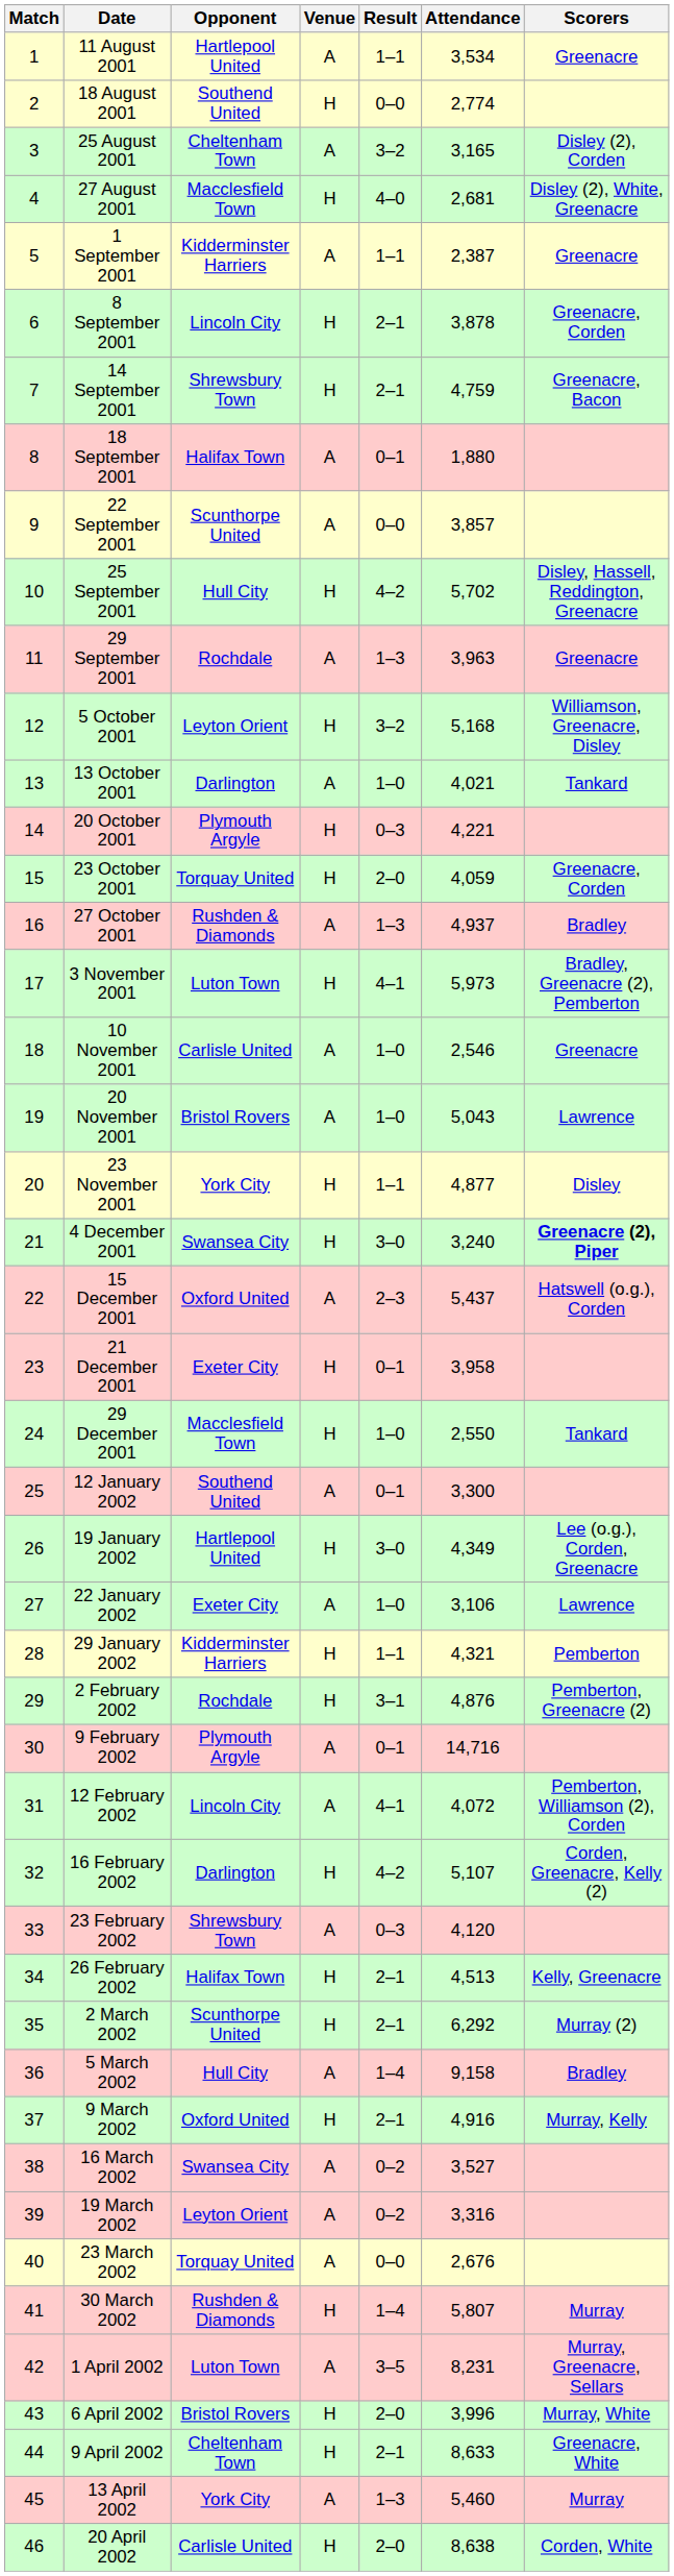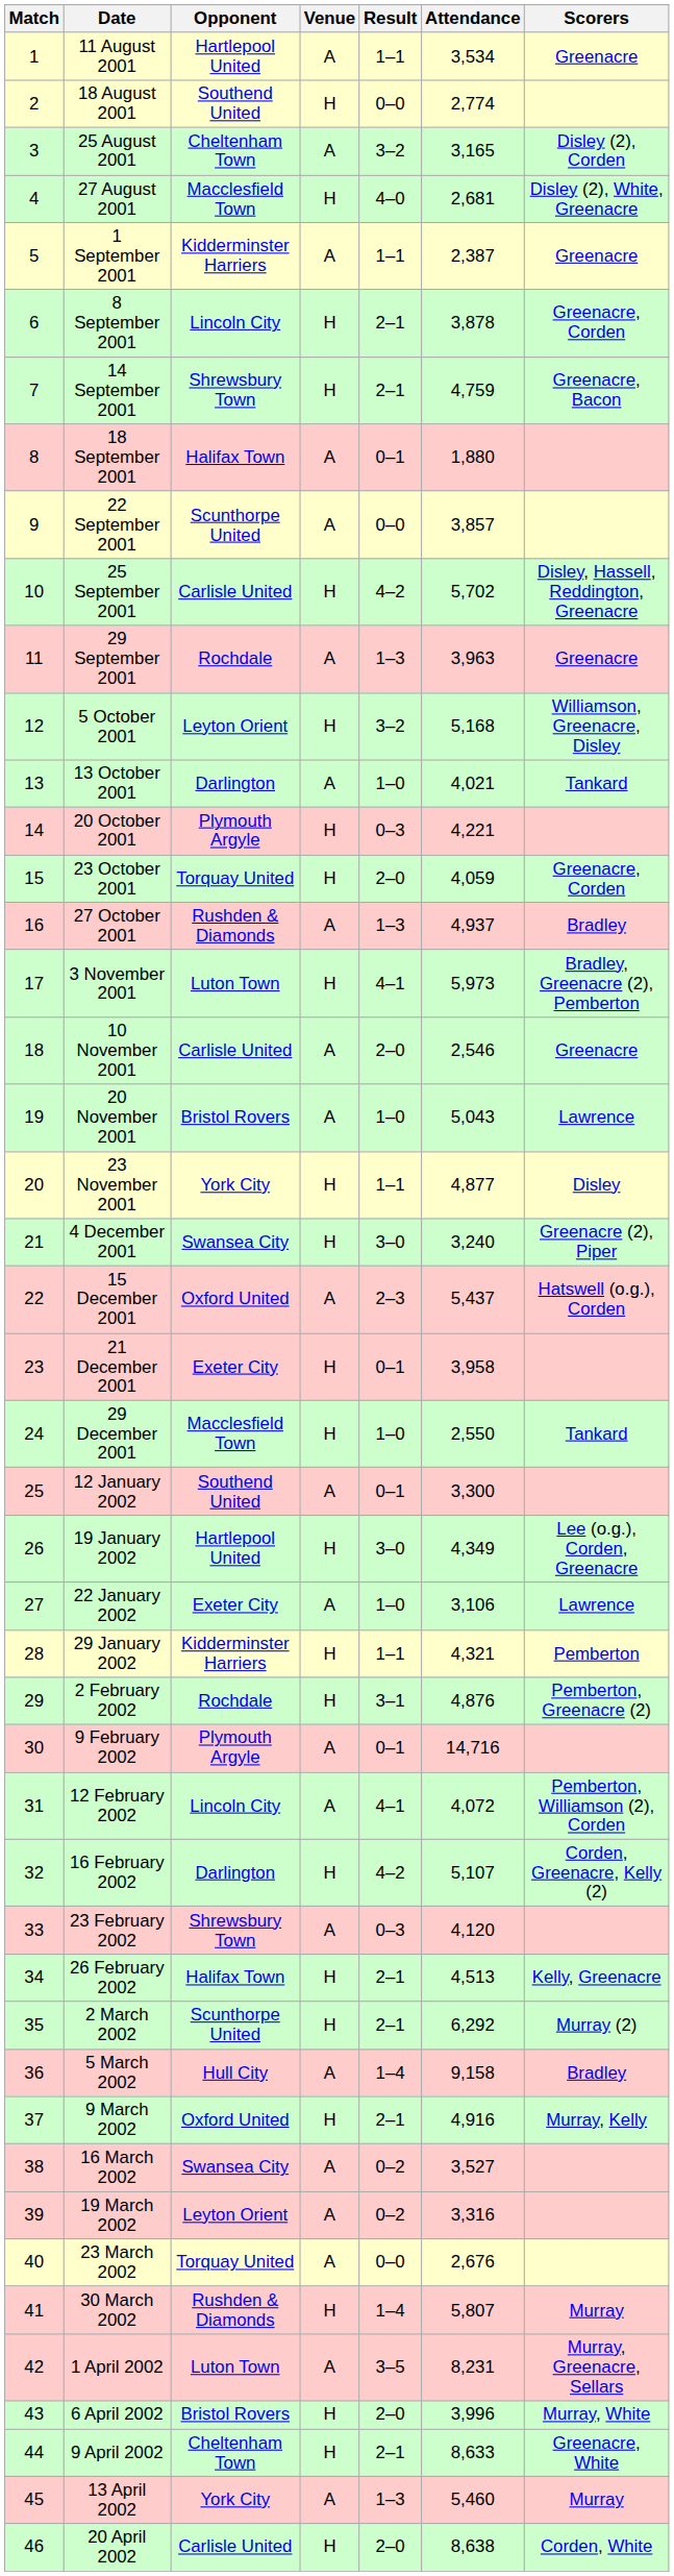 <table class="wikitable " style="font-size:100%; text-align:center">
 <tr>
 <th>Match</th>
 <th>Date</th>
 <th>Opponent</th>
 <th>Venue</th>
 <th>Result</th>
 <th>Attendance</th>
 <th>Scorers</th>
 </tr>
 <tr style="background: #FFFFCC;">
 <td>1</td>
 <td>11 August 2001</td>
 <td><a href='#'>Hartlepool United</a></td>
 <td>A</td>
 <td>1–1</td>
 <td>3,534</td>
 <td><a href='#'>Greenacre</a></td>
 </tr>
 <tr style="background: #FFFFCC;">
 <td>2</td>
 <td>18 August 2001</td>
 <td><a href='#'>Southend United</a></td>
 <td>H</td>
 <td>0–0</td>
 <td>2,774</td>
 <td></td>
 </tr>
 <tr style="background: #CCFFCC;">
 <td>3</td>
 <td>25 August 2001</td>
 <td><a href='#'>Cheltenham Town</a></td>
 <td>A</td>
 <td>3–2</td>
 <td>3,165</td>
 <td><a href='#'>Disley</a> (2), <a href='#'>Corden</a></td>
 </tr>
 <tr style="background: #CCFFCC;">
 <td>4</td>
 <td>27 August 2001</td>
 <td><a href='#'>Macclesfield Town</a></td>
 <td>H</td>
 <td>4–0</td>
 <td>2,681</td>
 <td><a href='#'>Disley</a> (2), <a href='#'>White</a>, <a href='#'>Greenacre</a></td>
 </tr>
 <tr style="background: #FFFFCC;">
 <td>5</td>
 <td>1 September 2001</td>
 <td><a href='#'>Kidderminster Harriers</a></td>
 <td>A</td>
 <td>1–1</td>
 <td>2,387</td>
 <td><a href='#'>Greenacre</a></td>
 </tr>
 <tr style="background: #CCFFCC;">
 <td>6</td>
 <td>8 September 2001</td>
 <td><a href='#'>Lincoln City</a></td>
 <td>H</td>
 <td>2–1</td>
 <td>3,878</td>
 <td><a href='#'>Greenacre</a>, <a href='#'>Corden</a></td>
 </tr>
 <tr style="background: #CCFFCC;">
 <td>7</td>
 <td>14 September 2001</td>
 <td><a href='#'>Shrewsbury Town</a></td>
 <td>H</td>
 <td>2–1</td>
 <td>4,759</td>
 <td><a href='#'>Greenacre</a>, <a href='#'>Bacon</a></td>
 </tr>
 <tr style="background: #FFCCCC;">
 <td>8</td>
 <td>18 September 2001</td>
 <td><a href='#'>Halifax Town</a></td>
 <td>A</td>
 <td>0–1</td>
 <td>1,880</td>
 <td></td>
 </tr>
 <tr style="background: #FFFFCC;">
 <td>9</td>
 <td>22 September 2001</td>
 <td><a href='#'>Scunthorpe United</a></td>
 <td>A</td>
 <td>0–0</td>
 <td>3,857</td>
 <td></td>
 </tr>
 <tr style="background: #CCFFCC;">
 <td>10</td>
 <td>25 September 2001</td>
-<td><a href='#'>Hull City</a></td>
+<td><a href='#'>Carlisle United</a></td>
 <td>H</td>
 <td>4–2</td>
 <td>5,702</td>
 <td><a href='#'>Disley</a>, <a href='#'>Hassell</a>, <a href='#'>Reddington</a>, <a href='#'>Greenacre</a></td>
 </tr>
 <tr style="background: #FFCCCC;">
 <td>11</td>
 <td>29 September 2001</td>
 <td><a href='#'>Rochdale</a></td>
 <td>A</td>
 <td>1–3</td>
 <td>3,963</td>
 <td><a href='#'>Greenacre</a></td>
 </tr>
 <tr style="background: #CCFFCC;">
 <td>12</td>
 <td>5 October 2001</td>
 <td><a href='#'>Leyton Orient</a></td>
 <td>H</td>
 <td>3–2</td>
 <td>5,168</td>
 <td><a href='#'>Williamson</a>, <a href='#'>Greenacre</a>, <a href='#'>Disley</a></td>
 </tr>
 <tr style="background: #CCFFCC;">
 <td>13</td>
 <td>13 October 2001</td>
 <td><a href='#'>Darlington</a></td>
 <td>A</td>
 <td>1–0</td>
 <td>4,021</td>
 <td><a href='#'>Tankard</a></td>
 </tr>
 <tr style="background: #FFCCCC;">
 <td>14</td>
 <td>20 October 2001</td>
 <td><a href='#'>Plymouth Argyle</a></td>
 <td>H</td>
 <td>0–3</td>
 <td>4,221</td>
 <td></td>
 </tr>
 <tr style="background: #CCFFCC;">
 <td>15</td>
 <td>23 October 2001</td>
 <td><a href='#'>Torquay United</a></td>
 <td>H</td>
 <td>2–0</td>
 <td>4,059</td>
 <td><a href='#'>Greenacre</a>, <a href='#'>Corden</a></td>
 </tr>
 <tr style="background: #FFCCCC;">
 <td>16</td>
 <td>27 October 2001</td>
 <td><a href='#'>Rushden & Diamonds</a></td>
 <td>A</td>
 <td>1–3</td>
 <td>4,937</td>
 <td><a href='#'>Bradley</a></td>
 </tr>
 <tr style="background: #CCFFCC;">
 <td>17</td>
 <td>3 November 2001</td>
 <td><a href='#'>Luton Town</a></td>
 <td>H</td>
 <td>4–1</td>
 <td>5,973</td>
 <td><a href='#'>Bradley</a>, <a href='#'>Greenacre</a> (2), <a href='#'>Pemberton</a></td>
 </tr>
 <tr style="background: #CCFFCC;">
 <td>18</td>
 <td>10 November 2001</td>
 <td><a href='#'>Carlisle United</a></td>
 <td>A</td>
-<td>1–0</td>
+<td>2–0</td>
 <td>2,546</td>
 <td><a href='#'>Greenacre</a></td>
 </tr>
 <tr style="background: #CCFFCC;">
 <td>19</td>
 <td>20 November 2001</td>
 <td><a href='#'>Bristol Rovers</a></td>
 <td>A</td>
 <td>1–0</td>
 <td>5,043</td>
 <td><a href='#'>Lawrence</a></td>
 </tr>
 <tr style="background: #FFFFCC;">
 <td>20</td>
 <td>23 November 2001</td>
 <td><a href='#'>York City</a></td>
 <td>H</td>
 <td>1–1</td>
 <td>4,877</td>
 <td><a href='#'>Disley</a></td>
 </tr>
 <tr style="background: #CCFFCC;">
 <td>21</td>
 <td>4 December 2001</td>
 <td><a href='#'>Swansea City</a></td>
 <td>H</td>
 <td>3–0</td>
 <td>3,240</td>
-<td><strong><a href='#'>Greenacre</a> (2), <a href='#'>Piper</a></strong></td>
+<td><a href='#'>Greenacre</a> (2), <a href='#'>Piper</a></td>
 </tr>
 <tr style="background: #FFCCCC;">
 <td>22</td>
 <td>15 December 2001</td>
 <td><a href='#'>Oxford United</a></td>
 <td>A</td>
 <td>2–3</td>
 <td>5,437</td>
 <td><a href='#'>Hatswell</a> (o.g.), <a href='#'>Corden</a></td>
 </tr>
 <tr style="background: #FFCCCC;">
 <td>23</td>
 <td>21 December 2001</td>
 <td><a href='#'>Exeter City</a></td>
 <td>H</td>
 <td>0–1</td>
 <td>3,958</td>
 <td></td>
 </tr>
 <tr style="background: #CCFFCC;">
 <td>24</td>
 <td>29 December 2001</td>
 <td><a href='#'>Macclesfield Town</a></td>
 <td>H</td>
 <td>1–0</td>
 <td>2,550</td>
 <td><a href='#'>Tankard</a></td>
 </tr>
 <tr style="background: #FFCCCC;">
 <td>25</td>
 <td>12 January 2002</td>
 <td><a href='#'>Southend United</a></td>
 <td>A</td>
 <td>0–1</td>
 <td>3,300</td>
 <td></td>
 </tr>
 <tr style="background: #CCFFCC;">
 <td>26</td>
 <td>19 January 2002</td>
 <td><a href='#'>Hartlepool United</a></td>
 <td>H</td>
 <td>3–0</td>
 <td>4,349</td>
 <td><a href='#'>Lee</a> (o.g.), <a href='#'>Corden</a>, <a href='#'>Greenacre</a></td>
 </tr>
 <tr style="background: #CCFFCC;">
 <td>27</td>
 <td>22 January 2002</td>
 <td><a href='#'>Exeter City</a></td>
 <td>A</td>
 <td>1–0</td>
 <td>3,106</td>
 <td><a href='#'>Lawrence</a></td>
 </tr>
 <tr style="background: #FFFFCC;">
 <td>28</td>
 <td>29 January 2002</td>
 <td><a href='#'>Kidderminster Harriers</a></td>
 <td>H</td>
 <td>1–1</td>
 <td>4,321</td>
 <td><a href='#'>Pemberton</a></td>
 </tr>
 <tr style="background: #CCFFCC;">
 <td>29</td>
 <td>2 February 2002</td>
 <td><a href='#'>Rochdale</a></td>
 <td>H</td>
 <td>3–1</td>
 <td>4,876</td>
 <td><a href='#'>Pemberton</a>, <a href='#'>Greenacre</a> (2)</td>
 </tr>
 <tr style="background: #FFCCCC;">
 <td>30</td>
 <td>9 February 2002</td>
 <td><a href='#'>Plymouth Argyle</a></td>
 <td>A</td>
 <td>0–1</td>
 <td>14,716</td>
 <td></td>
 </tr>
 <tr style="background: #CCFFCC;">
 <td>31</td>
 <td>12 February 2002</td>
 <td><a href='#'>Lincoln City</a></td>
 <td>A</td>
 <td>4–1</td>
 <td>4,072</td>
 <td><a href='#'>Pemberton</a>, <a href='#'>Williamson</a> (2), <a href='#'>Corden</a></td>
 </tr>
 <tr style="background: #CCFFCC;">
 <td>32</td>
 <td>16 February 2002</td>
 <td><a href='#'>Darlington</a></td>
 <td>H</td>
 <td>4–2</td>
 <td>5,107</td>
 <td><a href='#'>Corden</a>, <a href='#'>Greenacre</a>, <a href='#'>Kelly</a> (2)</td>
 </tr>
 <tr style="background: #FFCCCC;">
 <td>33</td>
 <td>23 February 2002</td>
 <td><a href='#'>Shrewsbury Town</a></td>
 <td>A</td>
 <td>0–3</td>
 <td>4,120</td>
 <td></td>
 </tr>
 <tr style="background: #CCFFCC;">
 <td>34</td>
 <td>26 February 2002</td>
 <td><a href='#'>Halifax Town</a></td>
 <td>H</td>
 <td>2–1</td>
 <td>4,513</td>
 <td><a href='#'>Kelly</a>, <a href='#'>Greenacre</a></td>
 </tr>
 <tr style="background: #CCFFCC;">
 <td>35</td>
 <td>2 March 2002</td>
 <td><a href='#'>Scunthorpe United</a></td>
 <td>H</td>
 <td>2–1</td>
 <td>6,292</td>
 <td><a href='#'>Murray</a> (2)</td>
 </tr>
 <tr style="background: #FFCCCC;">
 <td>36</td>
 <td>5 March 2002</td>
 <td><a href='#'>Hull City</a></td>
 <td>A</td>
 <td>1–4</td>
 <td>9,158</td>
 <td><a href='#'>Bradley</a></td>
 </tr>
 <tr style="background: #CCFFCC;">
 <td>37</td>
 <td>9 March 2002</td>
 <td><a href='#'>Oxford United</a></td>
 <td>H</td>
 <td>2–1</td>
 <td>4,916</td>
 <td><a href='#'>Murray</a>, <a href='#'>Kelly</a></td>
 </tr>
 <tr style="background: #FFCCCC;">
 <td>38</td>
 <td>16 March 2002</td>
 <td><a href='#'>Swansea City</a></td>
 <td>A</td>
 <td>0–2</td>
 <td>3,527</td>
 <td></td>
 </tr>
 <tr style="background: #FFCCCC;">
 <td>39</td>
 <td>19 March 2002</td>
 <td><a href='#'>Leyton Orient</a></td>
 <td>A</td>
 <td>0–2</td>
 <td>3,316</td>
 <td></td>
 </tr>
 <tr style="background: #FFFFCC;">
 <td>40</td>
 <td>23 March 2002</td>
 <td><a href='#'>Torquay United</a></td>
 <td>A</td>
 <td>0–0</td>
 <td>2,676</td>
 <td></td>
 </tr>
 <tr style="background: #FFCCCC;">
 <td>41</td>
 <td>30 March 2002</td>
 <td><a href='#'>Rushden & Diamonds</a></td>
 <td>H</td>
 <td>1–4</td>
 <td>5,807</td>
 <td><a href='#'>Murray</a></td>
 </tr>
 <tr style="background: #FFCCCC;">
 <td>42</td>
 <td>1 April 2002</td>
 <td><a href='#'>Luton Town</a></td>
 <td>A</td>
 <td>3–5</td>
 <td>8,231</td>
 <td><a href='#'>Murray</a>, <a href='#'>Greenacre</a>, <a href='#'>Sellars</a></td>
 </tr>
 <tr style="background: #CCFFCC;">
 <td>43</td>
 <td>6 April 2002</td>
 <td><a href='#'>Bristol Rovers</a></td>
 <td>H</td>
 <td>2–0</td>
 <td>3,996</td>
 <td><a href='#'>Murray</a>, <a href='#'>White</a></td>
 </tr>
 <tr style="background: #CCFFCC;">
 <td>44</td>
 <td>9 April 2002</td>
 <td><a href='#'>Cheltenham Town</a></td>
 <td>H</td>
 <td>2–1</td>
 <td>8,633</td>
 <td><a href='#'>Greenacre</a>, <a href='#'>White</a></td>
 </tr>
 <tr style="background: #FFCCCC;">
 <td>45</td>
 <td>13 April 2002</td>
 <td><a href='#'>York City</a></td>
 <td>A</td>
 <td>1–3</td>
 <td>5,460</td>
 <td><a href='#'>Murray</a></td>
 </tr>
 <tr style="background: #CCFFCC;">
 <td>46</td>
 <td>20 April 2002</td>
 <td><a href='#'>Carlisle United</a></td>
 <td>H</td>
 <td>2–0</td>
 <td>8,638</td>
 <td><a href='#'>Corden</a>, <a href='#'>White</a></td>
 </tr>
 </table>
